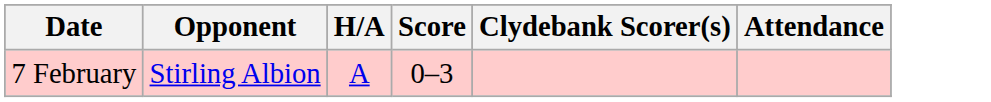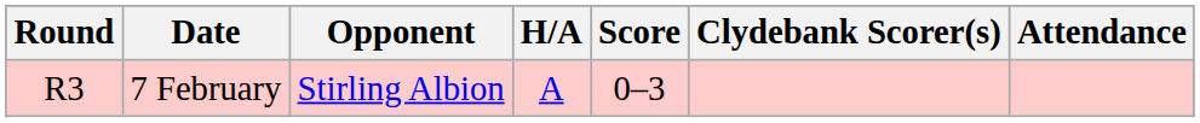 <table class="wikitable" style="text-align:center">
 <tr>
+<th>Round</th>
 <th>Date</th>
 <th>Opponent</th>
 <th>H/A</th>
 <th>Score</th>
 <th>Clydebank Scorer(s)</th>
 <th>Attendance</th>
 </tr>
 <tr bgcolor=#FFCCCC>
+<td>R3</td>
 <td align=left>7 February</td>
 <td align=left><a href='#'>Stirling Albion</a></td>
 <td><a href='#'>A</a></td>
 <td>0–3</td>
 <td align=left></td>
 <td></td>
 </tr>
 </table>
